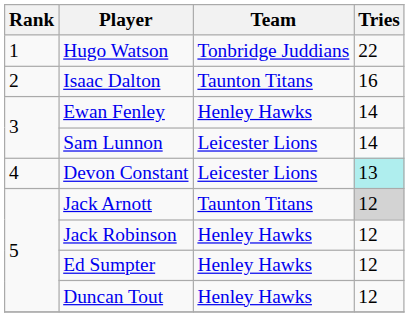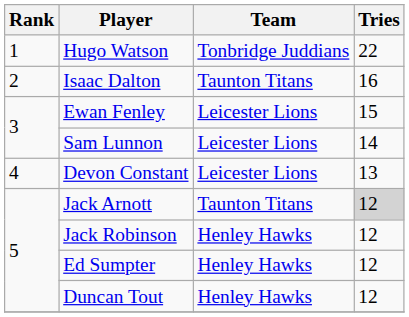 <table class="wikitable">
 <tr>
 <th>Rank</th>
 <th>Player</th>
 <th>Team</th>
 <th>Tries</th>
 </tr>
 <tr>
 <td>1</td>
 <td> <a href='#'>Hugo Watson</a></td>
 <td><a href='#'>Tonbridge Juddians</a></td>
 <td>22</td>
 </tr>
 <tr>
 <td>2</td>
 <td> <a href='#'>Isaac Dalton</a></td>
 <td><a href='#'>Taunton Titans</a></td>
 <td>16</td>
 </tr>
 <tr>
 <td rowspan=2>3</td>
 <td> <a href='#'>Ewan Fenley</a></td>
-<td><a href='#'>Henley Hawks</a></td>
-<td>14</td>
+<td><a href='#'>Leicester Lions</a></td>
+<td>15</td>
 </tr>
 <tr>
 <td> <a href='#'>Sam Lunnon</a></td>
 <td><a href='#'>Leicester Lions</a></td>
 <td>14</td>
 </tr>
 <tr>
 <td>4</td>
 <td> <a href='#'>Devon Constant</a></td>
 <td><a href='#'>Leicester Lions</a></td>
-<td style="background: paleturquoise;">13</td>
+<td>13</td>
 </tr>
 <tr>
 <td rowspan=4>5</td>
 <td> <a href='#'>Jack Arnott</a></td>
 <td><a href='#'>Taunton Titans</a></td>
 <td style="background: lightgrey;">12</td>
 </tr>
 <tr>
 <td> <a href='#'>Jack Robinson</a></td>
 <td><a href='#'>Henley Hawks</a></td>
 <td>12</td>
 </tr>
 <tr>
 <td> <a href='#'>Ed Sumpter</a></td>
 <td><a href='#'>Henley Hawks</a></td>
 <td>12</td>
 </tr>
 <tr>
 <td> <a href='#'>Duncan Tout</a></td>
 <td><a href='#'>Henley Hawks</a></td>
 <td>12</td>
 </tr>
 <tr>
 </tr>
 </table>
